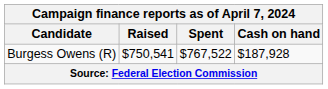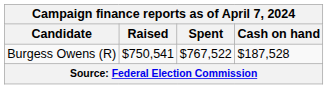 <table class="wikitable sortable">
 <tr>
 <th colspan=4>Campaign finance reports as of April 7, 2024</th>
 </tr>
 <tr style="text-align:center;">
 <th>Candidate</th>
 <th>Raised</th>
 <th>Spent</th>
 <th>Cash on hand</th>
 </tr>
 <tr>
 <td>Burgess Owens (R)</td>
 <td>$750,541</td>
 <td>$767,522</td>
-<td>$187,928</td>
+<td>$187,528</td>
 </tr>
 <tr>
 <th colspan="4"><small>Source: <a href='#'>Federal Election Commission</a></small></th>
 </tr>
 </table>
